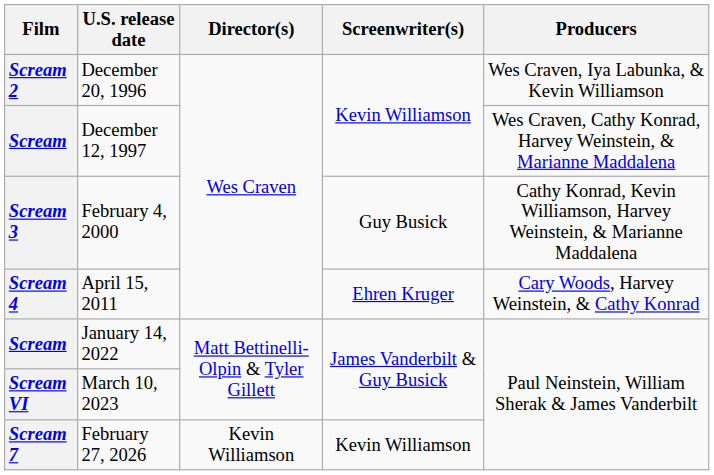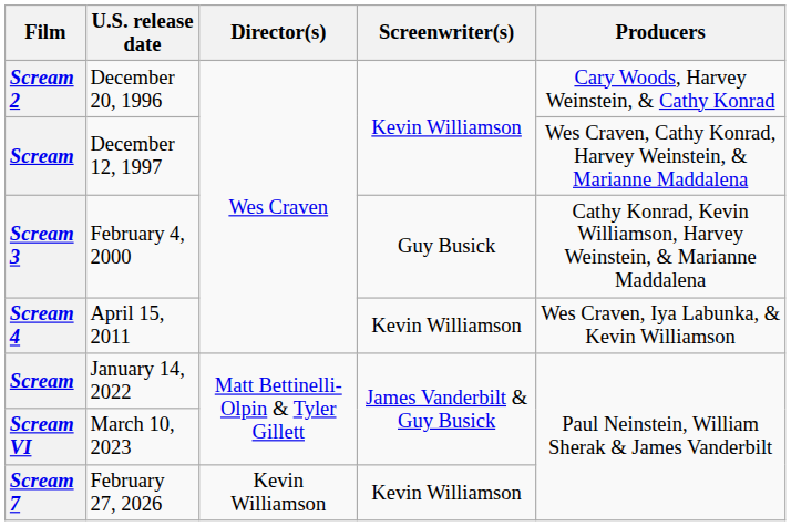 <table class="wikitable plainrowheaders" style="text-align: center;">
 <tr>
 <th>Film</th>
 <th>U.S. release date</th>
 <th>Director(s)</th>
 <th>Screenwriter(s)</th>
 <th>Producers</th>
 </tr>
 <tr>
 <th scope="row" style="text-align:left"><em><a href='#'>Scream 2</a></em></th>
 <td style="text-align:left">December 20, 1996</td>
 <td rowspan="4"><a href='#'>Wes Craven</a></td>
 <td rowspan="2"><a href='#'>Kevin Williamson</a></td>
-<td>Wes Craven, Iya Labunka, & Kevin Williamson</td>
+<td><a href='#'>Cary Woods</a>, Harvey Weinstein, & <a href='#'>Cathy Konrad</a></td>
 </tr>
 <tr>
 <th scope="row" style="text-align:left"><em><a href='#'>Scream</a></em></th>
 <td style="text-align:left">December 12, 1997</td>
 <td>Wes Craven, Cathy Konrad, Harvey Weinstein, & <a href='#'>Marianne Maddalena</a></td>
 </tr>
 <tr>
 <th scope="row" style="text-align:left"><em><a href='#'>Scream 3</a></em></th>
 <td style="text-align:left">February 4, 2000</td>
 <td>Guy Busick</td>
 <td>Cathy Konrad, Kevin Williamson, Harvey Weinstein, & Marianne Maddalena</td>
 </tr>
 <tr>
 <th scope="row" style="text-align:left"><em><a href='#'>Scream 4</a></em></th>
 <td style="text-align:left">April 15, 2011</td>
-<td><a href='#'>Ehren Kruger</a></td>
-<td><a href='#'>Cary Woods</a>, Harvey Weinstein, & <a href='#'>Cathy Konrad</a></td>
+<td>Kevin Williamson</td>
+<td>Wes Craven, Iya Labunka, & Kevin Williamson</td>
 </tr>
 <tr>
 <th scope="row" style="text-align:left"><em><a href='#'>Scream</a></em></th>
 <td style="text-align:left">January 14, 2022</td>
 <td rowspan="2"><a href='#'>Matt Bettinelli-Olpin</a> & <a href='#'>Tyler Gillett</a></td>
 <td rowspan="2"><a href='#'>James Vanderbilt</a> & <a href='#'>Guy Busick</a></td>
 <td rowspan="3">Paul Neinstein, William Sherak & James Vanderbilt</td>
 </tr>
 <tr>
 <th scope="row" style="text-align:left"><em><a href='#'>Scream VI</a></em></th>
 <td style="text-align:left">March 10, 2023</td>
 </tr>
 <tr>
 <th scope="row" style="text-align:left"><em><a href='#'>Scream 7</a></em></th>
 <td style="text-align:left">February 27, 2026</td>
 <td>Kevin Williamson</td>
 <td>Kevin Williamson</td>
 </tr>
 </table>
